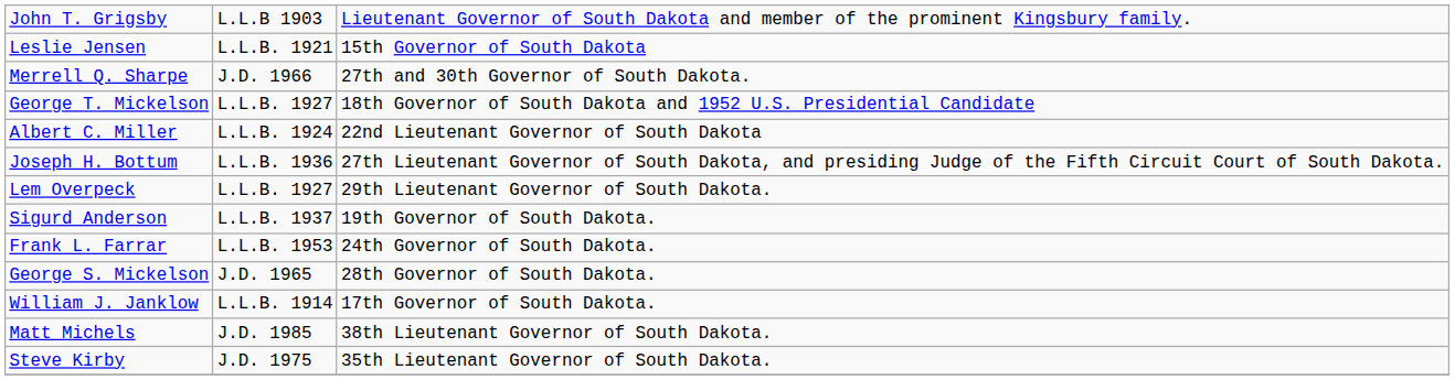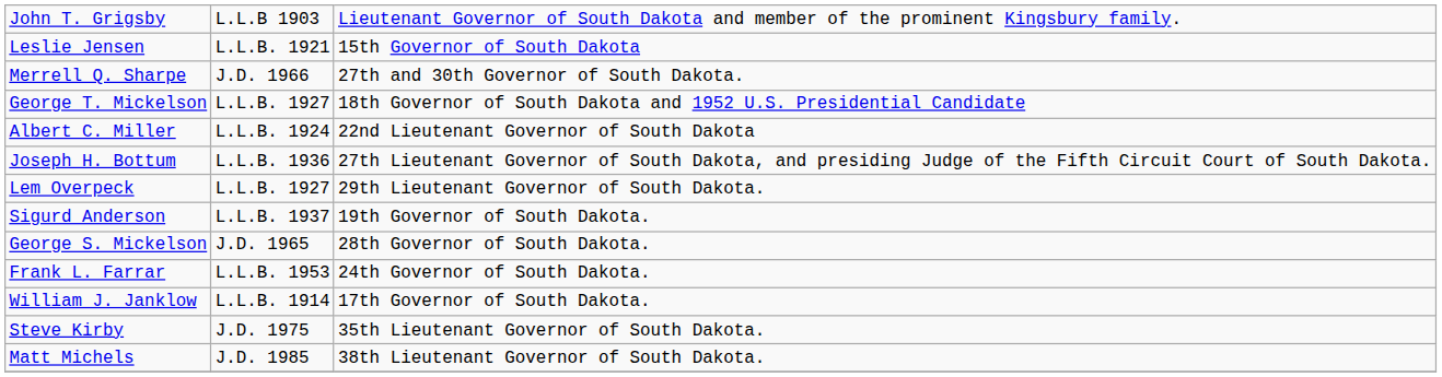 <table class="wikitable">
 <tr>
 <td><a href='#'>John T. Grigsby</a></td>
 <td>L.L.B 1903</td>
 <td><a href='#'>Lieutenant Governor of South Dakota</a> and member of the prominent <a href='#'>Kingsbury family</a>.</td>
 </tr>
 <tr>
 <td><a href='#'>Leslie Jensen</a></td>
 <td>L.L.B. 1921</td>
 <td>15th <a href='#'>Governor of South Dakota</a></td>
 </tr>
 <tr>
 <td><a href='#'>Merrell Q. Sharpe</a></td>
 <td>J.D. 1966</td>
 <td>27th and 30th Governor of South Dakota.</td>
 </tr>
 <tr>
 <td><a href='#'>George T. Mickelson</a></td>
 <td>L.L.B. 1927</td>
 <td>18th Governor of South Dakota and <a href='#'>1952 U.S. Presidential Candidate</a></td>
 </tr>
 <tr>
 <td><a href='#'>Albert C. Miller</a></td>
 <td>L.L.B. 1924</td>
 <td>22nd Lieutenant Governor of South Dakota</td>
 </tr>
 <tr>
 <td><a href='#'>Joseph H. Bottum</a></td>
 <td>L.L.B. 1936</td>
 <td>27th Lieutenant Governor of South Dakota, and presiding Judge of the Fifth Circuit Court of South Dakota.</td>
 </tr>
 <tr>
 <td><a href='#'>Lem Overpeck</a></td>
 <td>L.L.B. 1927</td>
 <td>29th Lieutenant Governor of South Dakota.</td>
 </tr>
 <tr>
 <td><a href='#'>Sigurd Anderson</a></td>
 <td>L.L.B. 1937</td>
 <td>19th Governor of South Dakota.</td>
 </tr>
 <tr>
+<td><a href='#'>George S. Mickelson</a></td>
+<td>J.D. 1965</td>
+<td>28th Governor of South Dakota.</td>
+</tr>
+<tr>
 <td><a href='#'>Frank L. Farrar</a></td>
 <td>L.L.B. 1953</td>
 <td>24th Governor of South Dakota.</td>
-</tr>
-<tr>
-<td><a href='#'>George S. Mickelson</a></td>
-<td>J.D. 1965</td>
-<td>28th Governor of South Dakota.</td>
 </tr>
 <tr>
 <td><a href='#'>William J. Janklow</a></td>
 <td>L.L.B. 1914</td>
 <td>17th Governor of South Dakota.</td>
 </tr>
 <tr>
+<td><a href='#'>Steve Kirby</a></td>
+<td>J.D. 1975</td>
+<td>35th Lieutenant Governor of South Dakota.</td>
+</tr>
+<tr>
 <td><a href='#'>Matt Michels</a></td>
 <td>J.D. 1985</td>
 <td>38th Lieutenant Governor of South Dakota.</td>
 </tr>
 <tr>
-<td><a href='#'>Steve Kirby</a></td>
-<td>J.D. 1975</td>
-<td>35th Lieutenant Governor of South Dakota.</td>
-</tr>
-<tr>
 </tr>
 </table>
